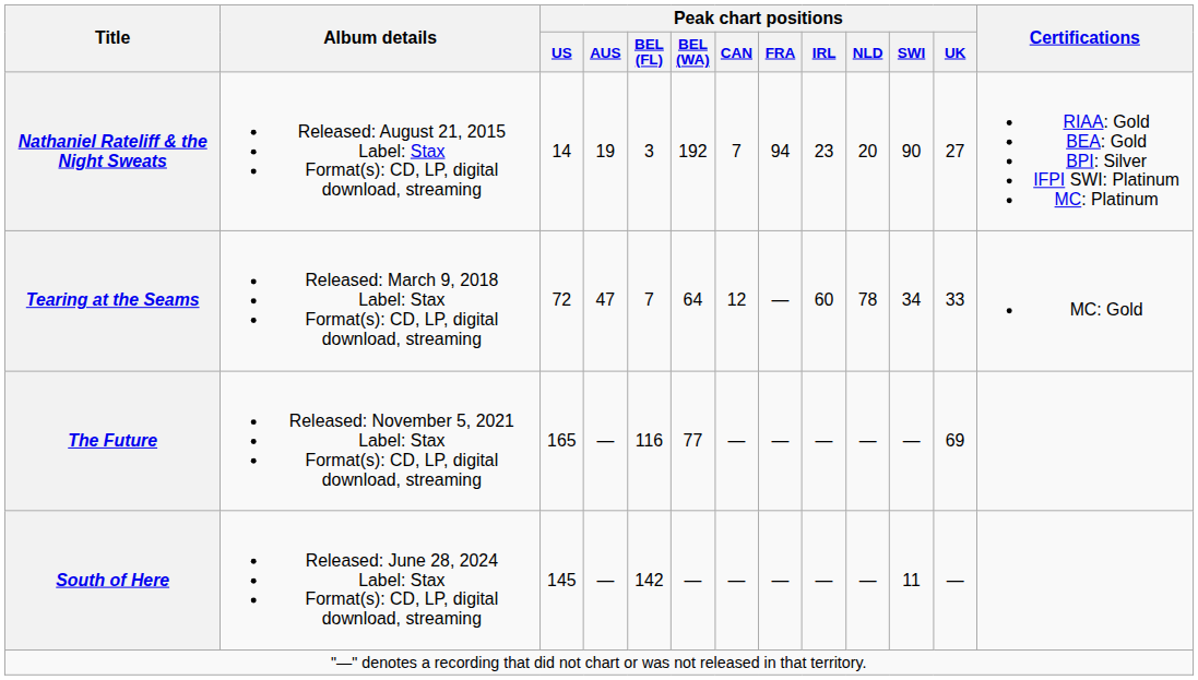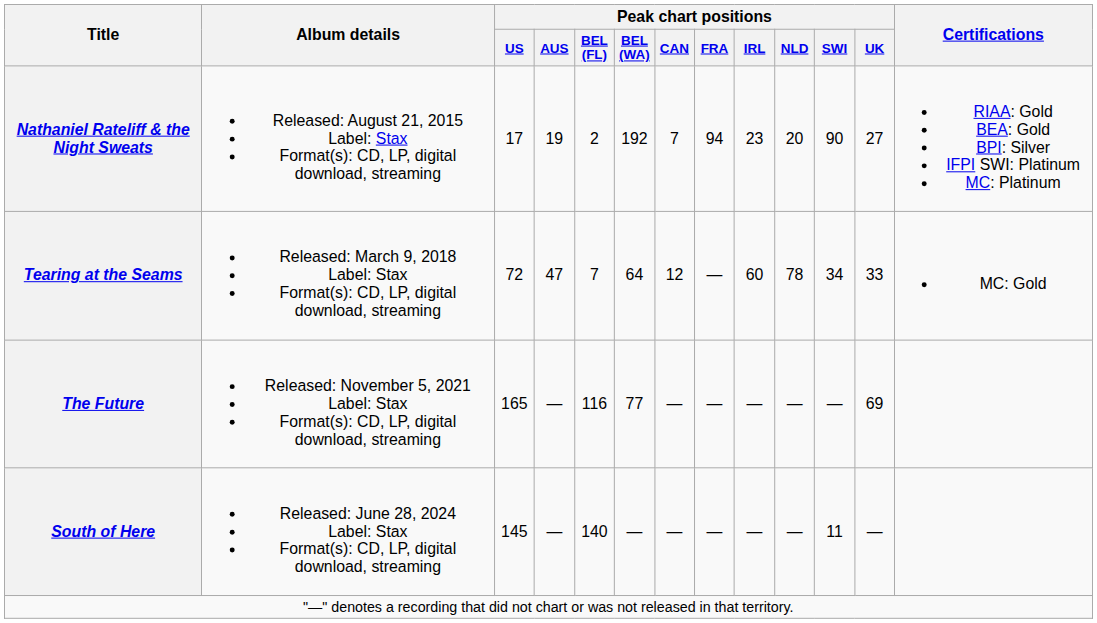 <table class="wikitable plainrowheaders" style="text-align:center;">
 <tr>
 <th scope="col" rowspan="2" style="width:12em;">Title</th>
 <th scope="col" rowspan="2" style="width:18em;">Album details</th>
 <th scope="col" colspan="10">Peak chart positions</th>
 <th scope="col" rowspan="2" style="width:12em;"><a href='#'>Certifications</a></th>
 </tr>
 <tr>
 <th scope="col" style="width:2.5em;font-size:85%;"><a href='#'>US</a><br></th>
 <th scope="col" style="width:2.5em;font-size:85%;"><a href='#'>AUS</a><br></th>
 <th scope="col" style="width:2.5em;font-size:85%;"><a href='#'>BEL<br>(FL)</a><br></th>
 <th scope="col" style="width:2.5em;font-size:85%;"><a href='#'>BEL<br>(WA)</a><br></th>
 <th scope="col" style="width:2.5em;font-size:85%;"><a href='#'>CAN</a><br></th>
 <th scope="col" style="width:2.5em;font-size:85%;"><a href='#'>FRA</a><br></th>
 <th scope="col" style="width:2.5em;font-size:85%;"><a href='#'>IRL</a><br></th>
 <th scope="col" style="width:2.5em;font-size:85%;"><a href='#'>NLD</a><br></th>
 <th scope="col" style="width:2.5em;font-size:85%;"><a href='#'>SWI</a><br></th>
 <th scope="col" style="width:2.5em;font-size:85%;"><a href='#'>UK</a><br></th>
 </tr>
 <tr>
 <th scope="row"><em><a href='#'>Nathaniel Rateliff & the Night Sweats</a></em></th>
 <td><br><ul><li>Released: August 21, 2015</li><li>Label: <a href='#'>Stax</a></li><li>Format(s): CD, LP, digital download, streaming</li></ul></td>
-<td>14</td>
+<td>17</td>
 <td>19</td>
-<td>3</td>
+<td>2</td>
 <td>192</td>
 <td>7</td>
 <td>94</td>
 <td>23</td>
 <td>20</td>
 <td>90</td>
 <td>27</td>
 <td><br><ul><li><a href='#'>RIAA</a>: Gold </li><li><a href='#'>BEA</a>: Gold</li><li><a href='#'>BPI</a>: Silver</li><li><a href='#'>IFPI</a> SWI: Platinum</li><li><a href='#'>MC</a>: Platinum</li></ul></td>
 </tr>
 <tr>
 <th scope="row"><em><a href='#'>Tearing at the Seams</a></em></th>
 <td><br><ul><li>Released: March 9, 2018</li><li>Label: Stax</li><li>Format(s): CD, LP, digital download, streaming</li></ul></td>
 <td>72</td>
 <td>47</td>
 <td>7</td>
 <td>64</td>
 <td>12</td>
 <td>—</td>
 <td>60</td>
 <td>78</td>
 <td>34</td>
 <td>33</td>
 <td><br><ul><li>MC: Gold</li></ul></td>
 </tr>
 <tr>
 <th scope="row"><em><a href='#'>The Future</a></em></th>
 <td><br><ul><li>Released: November 5, 2021</li><li>Label: Stax</li><li>Format(s): CD, LP, digital download, streaming</li></ul></td>
 <td>165</td>
 <td>—</td>
 <td>116</td>
 <td>77</td>
 <td>—</td>
 <td>—</td>
 <td>—</td>
 <td>—</td>
 <td>—</td>
 <td>69</td>
 <td></td>
 </tr>
 <tr>
 <th scope="row"><em><a href='#'>South of Here</a></em></th>
 <td><br><ul><li>Released: June 28, 2024</li><li>Label: Stax</li><li>Format(s): CD, LP, digital download, streaming</li></ul></td>
 <td>145<br></td>
 <td>—</td>
-<td>142</td>
+<td>140</td>
 <td>—</td>
 <td>—</td>
 <td>—</td>
 <td>—</td>
 <td>—</td>
 <td>11</td>
 <td>—</td>
 <td></td>
 </tr>
 <tr>
 <td colspan="15" style="font-size:90%">"—" denotes a recording that did not chart or was not released in that territory.</td>
 </tr>
 </table>
